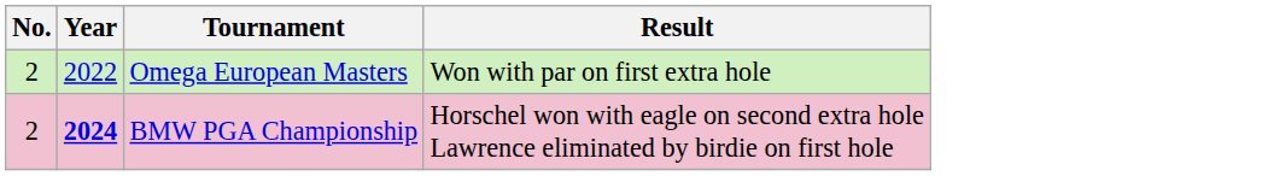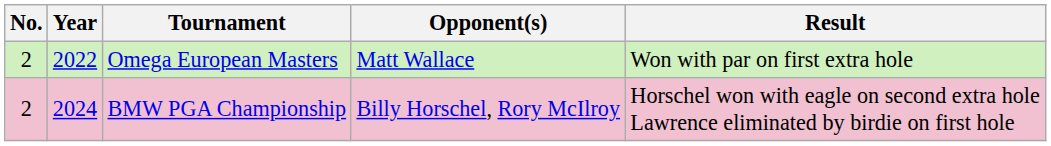 <table class="wikitable" style="font-size:95%;">
 <tr>
 <th>No.</th>
 <th>Year</th>
 <th>Tournament</th>
+<th>Opponent(s)</th>
 <th>Result</th>
 </tr>
 <tr style="background:#D0F0C0;">
 <td align=center>2</td>
 <td><a href='#'>2022</a></td>
 <td><a href='#'>Omega European Masters</a></td>
+<td> <a href='#'>Matt Wallace</a></td>
 <td>Won with par on first extra hole</td>
 </tr>
 <tr style="background:#F2C1D1;">
 <td align=center>2</td>
-<td><strong><a href='#'>2024</a></strong></td>
+<td><a href='#'>2024</a></td>
 <td><a href='#'>BMW PGA Championship</a></td>
+<td> <a href='#'>Billy Horschel</a>,  <a href='#'>Rory McIlroy</a></td>
 <td>Horschel won with eagle on second extra hole<br>Lawrence eliminated by birdie on first hole</td>
 </tr>
 </table>
